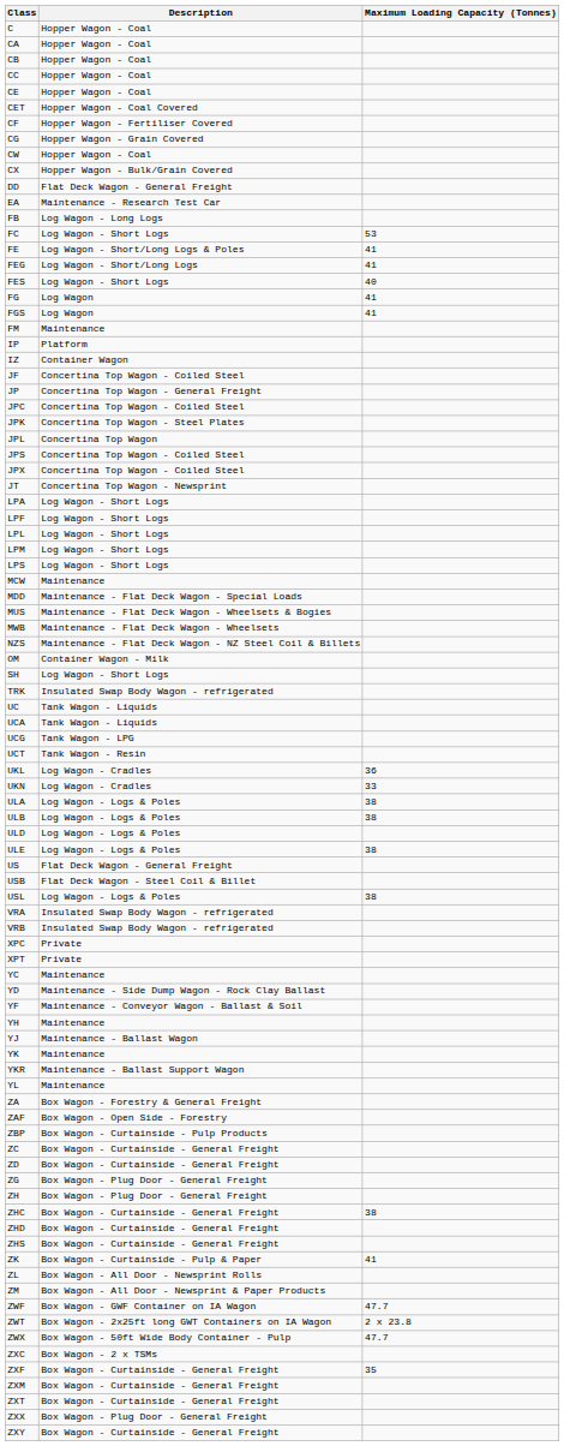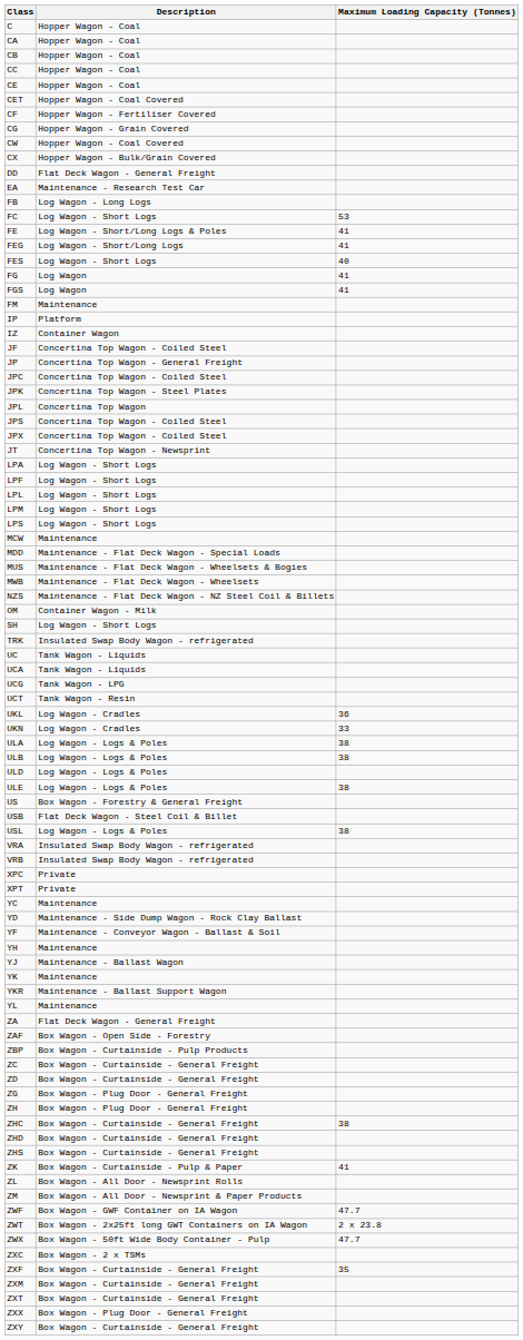 <table class="wikitable sortable">
 <tr>
 <th>Class</th>
 <th>Description</th>
 <th>Maximum Loading Capacity (Tonnes) </th>
 </tr>
 <tr>
 <td>C</td>
 <td>Hopper Wagon - Coal</td>
 <td></td>
 </tr>
 <tr>
 <td>CA</td>
 <td>Hopper Wagon - Coal</td>
 <td></td>
 </tr>
 <tr>
 <td>CB</td>
 <td>Hopper Wagon - Coal</td>
 <td></td>
 </tr>
 <tr>
 <td>CC</td>
 <td>Hopper Wagon - Coal</td>
 <td></td>
 </tr>
 <tr>
 <td>CE</td>
 <td>Hopper Wagon - Coal</td>
 <td></td>
 </tr>
 <tr>
 <td>CET</td>
 <td>Hopper Wagon - Coal Covered</td>
 <td></td>
 </tr>
 <tr>
 <td>CF</td>
 <td>Hopper Wagon - Fertiliser Covered</td>
 <td></td>
 </tr>
 <tr>
 <td>CG</td>
 <td>Hopper Wagon - Grain Covered</td>
 <td></td>
 </tr>
 <tr>
 <td>CW</td>
-<td>Hopper Wagon - Coal</td>
+<td>Hopper Wagon - Coal Covered</td>
 <td></td>
 </tr>
 <tr>
 <td>CX</td>
 <td>Hopper Wagon - Bulk/Grain Covered</td>
 <td></td>
 </tr>
 <tr>
 <td>DD</td>
 <td>Flat Deck Wagon - General Freight</td>
 <td></td>
 </tr>
 <tr>
 <td>EA</td>
 <td>Maintenance - Research Test Car</td>
 <td></td>
 </tr>
 <tr>
 <td>FB</td>
 <td>Log Wagon - Long Logs</td>
 <td></td>
 </tr>
 <tr>
 <td>FC</td>
 <td>Log Wagon - Short Logs</td>
 <td>53</td>
 </tr>
 <tr>
 <td>FE</td>
 <td>Log Wagon - Short/Long Logs & Poles</td>
 <td>41</td>
 </tr>
 <tr>
 <td>FEG</td>
 <td>Log Wagon - Short/Long Logs</td>
 <td>41</td>
 </tr>
 <tr>
 <td>FES</td>
 <td>Log Wagon - Short Logs</td>
 <td>40</td>
 </tr>
 <tr>
 <td>FG</td>
 <td>Log Wagon</td>
 <td>41</td>
 </tr>
 <tr>
 <td>FGS</td>
 <td>Log Wagon</td>
 <td>41</td>
 </tr>
 <tr>
 <td>FM</td>
 <td>Maintenance</td>
 <td></td>
 </tr>
 <tr>
 <td>IP</td>
 <td>Platform</td>
 <td></td>
 </tr>
 <tr>
 <td>IZ</td>
 <td>Container Wagon</td>
 <td></td>
 </tr>
 <tr>
 <td>JF</td>
 <td>Concertina Top Wagon - Coiled Steel</td>
 <td></td>
 </tr>
 <tr>
 <td>JP</td>
 <td>Concertina Top Wagon - General Freight</td>
 <td></td>
 </tr>
 <tr>
 <td>JPC</td>
 <td>Concertina Top Wagon - Coiled Steel</td>
 <td></td>
 </tr>
 <tr>
 <td>JPK</td>
 <td>Concertina Top Wagon - Steel Plates</td>
 <td></td>
 </tr>
 <tr>
 <td>JPL</td>
 <td>Concertina Top Wagon</td>
 <td></td>
 </tr>
 <tr>
 <td>JPS</td>
 <td>Concertina Top Wagon - Coiled Steel</td>
 <td></td>
 </tr>
 <tr>
 <td>JPX</td>
 <td>Concertina Top Wagon - Coiled Steel</td>
 <td></td>
 </tr>
 <tr>
 <td>JT</td>
 <td>Concertina Top Wagon - Newsprint</td>
 <td></td>
 </tr>
 <tr>
 <td>LPA</td>
 <td>Log Wagon - Short Logs</td>
 <td></td>
 </tr>
 <tr>
 <td>LPF</td>
 <td>Log Wagon - Short Logs</td>
 <td></td>
 </tr>
 <tr>
 <td>LPL</td>
 <td>Log Wagon - Short Logs</td>
 <td></td>
 </tr>
 <tr>
 <td>LPM</td>
 <td>Log Wagon - Short Logs</td>
 <td></td>
 </tr>
 <tr>
 <td>LPS</td>
 <td>Log Wagon - Short Logs</td>
 <td></td>
 </tr>
 <tr>
 <td>MCW</td>
 <td>Maintenance</td>
 <td></td>
 </tr>
 <tr>
 <td>MDD</td>
 <td>Maintenance - Flat Deck Wagon - Special Loads</td>
 <td></td>
 </tr>
 <tr>
 <td>MUS</td>
 <td>Maintenance - Flat Deck Wagon - Wheelsets & Bogies</td>
 <td></td>
 </tr>
 <tr>
 <td>MWB</td>
 <td>Maintenance - Flat Deck Wagon - Wheelsets</td>
 <td></td>
 </tr>
 <tr>
 <td>NZS</td>
 <td>Maintenance - Flat Deck Wagon - NZ Steel Coil & Billets</td>
 <td></td>
 </tr>
 <tr>
 <td>OM</td>
 <td>Container Wagon - Milk</td>
 <td></td>
 </tr>
 <tr>
 <td>SH</td>
 <td>Log Wagon - Short Logs</td>
 <td></td>
 </tr>
 <tr>
 <td>TRK</td>
 <td>Insulated Swap Body Wagon - refrigerated</td>
 <td></td>
 </tr>
 <tr>
 <td>UC</td>
 <td>Tank Wagon - Liquids</td>
 <td></td>
 </tr>
 <tr>
 <td>UCA</td>
 <td>Tank Wagon - Liquids</td>
 <td></td>
 </tr>
 <tr>
 <td>UCG</td>
 <td>Tank Wagon - LPG</td>
 <td></td>
 </tr>
 <tr>
 <td>UCT</td>
 <td>Tank Wagon - Resin</td>
 <td></td>
 </tr>
 <tr>
 <td>UKL</td>
 <td>Log Wagon - Cradles</td>
 <td>36</td>
 </tr>
 <tr>
 <td>UKN</td>
 <td>Log Wagon - Cradles</td>
 <td>33</td>
 </tr>
 <tr>
 <td>ULA</td>
 <td>Log Wagon - Logs & Poles</td>
 <td>38</td>
 </tr>
 <tr>
 <td>ULB</td>
 <td>Log Wagon - Logs & Poles</td>
 <td>38</td>
 </tr>
 <tr>
 <td>ULD</td>
 <td>Log Wagon - Logs & Poles</td>
 <td></td>
 </tr>
 <tr>
 <td>ULE</td>
 <td>Log Wagon - Logs & Poles</td>
 <td>38</td>
 </tr>
 <tr>
 <td>US</td>
-<td>Flat Deck Wagon - General Freight</td>
+<td>Box Wagon - Forestry & General Freight</td>
 <td></td>
 </tr>
 <tr>
 <td>USB</td>
 <td>Flat Deck Wagon - Steel Coil & Billet</td>
 <td></td>
 </tr>
 <tr>
 <td>USL</td>
 <td>Log Wagon - Logs & Poles</td>
 <td>38</td>
 </tr>
 <tr>
 <td>VRA</td>
 <td>Insulated Swap Body Wagon - refrigerated</td>
 <td></td>
 </tr>
 <tr>
 <td>VRB</td>
 <td>Insulated Swap Body Wagon - refrigerated</td>
 <td></td>
 </tr>
 <tr>
 <td>XPC</td>
 <td>Private</td>
 <td></td>
 </tr>
 <tr>
 <td>XPT</td>
 <td>Private</td>
 <td></td>
 </tr>
 <tr>
 <td>YC</td>
 <td>Maintenance</td>
 <td></td>
 </tr>
 <tr>
 <td>YD</td>
 <td>Maintenance - Side Dump Wagon - Rock Clay Ballast</td>
 <td></td>
 </tr>
 <tr>
 <td>YF</td>
 <td>Maintenance - Conveyor Wagon - Ballast & Soil</td>
 <td></td>
 </tr>
 <tr>
 <td>YH</td>
 <td>Maintenance</td>
 <td></td>
 </tr>
 <tr>
 <td>YJ</td>
 <td>Maintenance - Ballast Wagon</td>
 <td></td>
 </tr>
 <tr>
 <td>YK</td>
 <td>Maintenance</td>
 <td></td>
 </tr>
 <tr>
 <td>YKR</td>
 <td>Maintenance - Ballast Support Wagon</td>
 <td></td>
 </tr>
 <tr>
 <td>YL</td>
 <td>Maintenance</td>
 <td></td>
 </tr>
 <tr>
 <td>ZA</td>
-<td>Box Wagon - Forestry & General Freight</td>
+<td>Flat Deck Wagon - General Freight</td>
 <td></td>
 </tr>
 <tr>
 <td>ZAF</td>
 <td>Box Wagon - Open Side - Forestry</td>
 <td></td>
 </tr>
 <tr>
 <td>ZBP</td>
 <td>Box Wagon - Curtainside - Pulp Products</td>
 <td></td>
 </tr>
 <tr>
 <td>ZC</td>
 <td>Box Wagon - Curtainside - General Freight</td>
 <td></td>
 </tr>
 <tr>
 <td>ZD</td>
 <td>Box Wagon - Curtainside - General Freight</td>
 <td></td>
 </tr>
 <tr>
 <td>ZG</td>
 <td>Box Wagon - Plug Door - General Freight</td>
 <td></td>
 </tr>
 <tr>
 <td>ZH</td>
 <td>Box Wagon - Plug Door - General Freight</td>
 <td></td>
 </tr>
 <tr>
 <td>ZHC</td>
 <td>Box Wagon - Curtainside - General Freight</td>
 <td>38</td>
 </tr>
 <tr>
 <td>ZHD</td>
 <td>Box Wagon - Curtainside - General Freight</td>
 <td></td>
 </tr>
 <tr>
 <td>ZHS</td>
 <td>Box Wagon - Curtainside - General Freight</td>
 <td></td>
 </tr>
 <tr>
 <td>ZK</td>
 <td>Box Wagon - Curtainside - Pulp & Paper</td>
 <td>41</td>
 </tr>
 <tr>
 <td>ZL</td>
 <td>Box Wagon - All Door - Newsprint Rolls</td>
 <td></td>
 </tr>
 <tr>
 <td>ZM</td>
 <td>Box Wagon - All Door - Newsprint & Paper Products</td>
 <td></td>
 </tr>
 <tr>
 <td>ZWF</td>
 <td>Box Wagon - GWF Container on IA Wagon</td>
 <td>47.7</td>
 </tr>
 <tr>
 <td>ZWT</td>
 <td>Box Wagon - 2x25ft long GWT Containers on IA Wagon</td>
 <td>2 x 23.8</td>
 </tr>
 <tr>
 <td>ZWX</td>
 <td>Box Wagon - 50ft Wide Body Container - Pulp</td>
 <td>47.7</td>
 </tr>
 <tr>
 <td>ZXC</td>
 <td>Box Wagon - 2 x TSMs</td>
 <td></td>
 </tr>
 <tr>
 <td>ZXF</td>
 <td>Box Wagon - Curtainside - General Freight</td>
 <td>35</td>
 </tr>
 <tr>
 <td>ZXM</td>
 <td>Box Wagon - Curtainside - General Freight</td>
 <td></td>
 </tr>
 <tr>
 <td>ZXT</td>
 <td>Box Wagon - Curtainside - General Freight</td>
 <td></td>
 </tr>
 <tr>
 <td>ZXX</td>
 <td>Box Wagon - Plug Door - General Freight</td>
 <td></td>
 </tr>
 <tr>
 <td>ZXY</td>
 <td>Box Wagon - Curtainside - General Freight</td>
 <td></td>
 </tr>
 </table>
